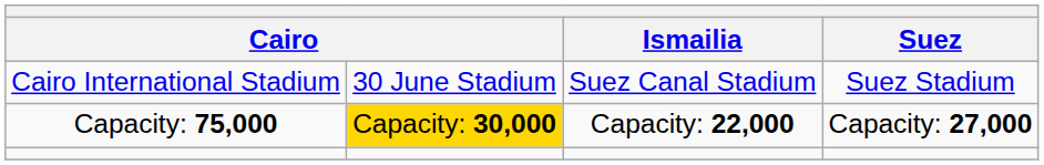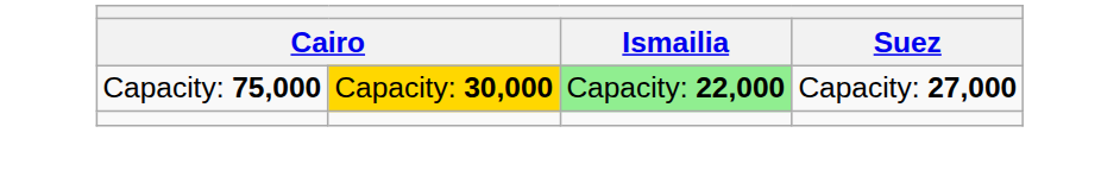 <table class="wikitable" style="margin:1em auto; text-align:center">
 <tr>
 <th colspan="4" rowspan="1"></th>
 </tr>
 <tr>
 <th colspan="2"><a href='#'>Cairo</a></th>
 <th><a href='#'>Ismailia</a></th>
 <th><a href='#'>Suez</a></th>
 </tr>
 <tr>
-<td><a href='#'>Cairo International Stadium</a></td>
-<td><a href='#'>30 June Stadium</a></td>
-<td><a href='#'>Suez Canal Stadium</a></td>
-<td><a href='#'>Suez Stadium</a></td>
-</tr>
-<tr>
 <td>Capacity: <strong>75,000</strong></td>
 <td style="background: gold;">Capacity: <strong>30,000</strong></td>
-<td>Capacity: <strong>22,000</strong></td>
+<td style="background: lightgreen;">Capacity: <strong>22,000</strong></td>
 <td>Capacity: <strong>27,000</strong></td>
 </tr>
 <tr>
 <td></td>
 <td></td>
 <td></td>
 <td></td>
 </tr>
 </table>
